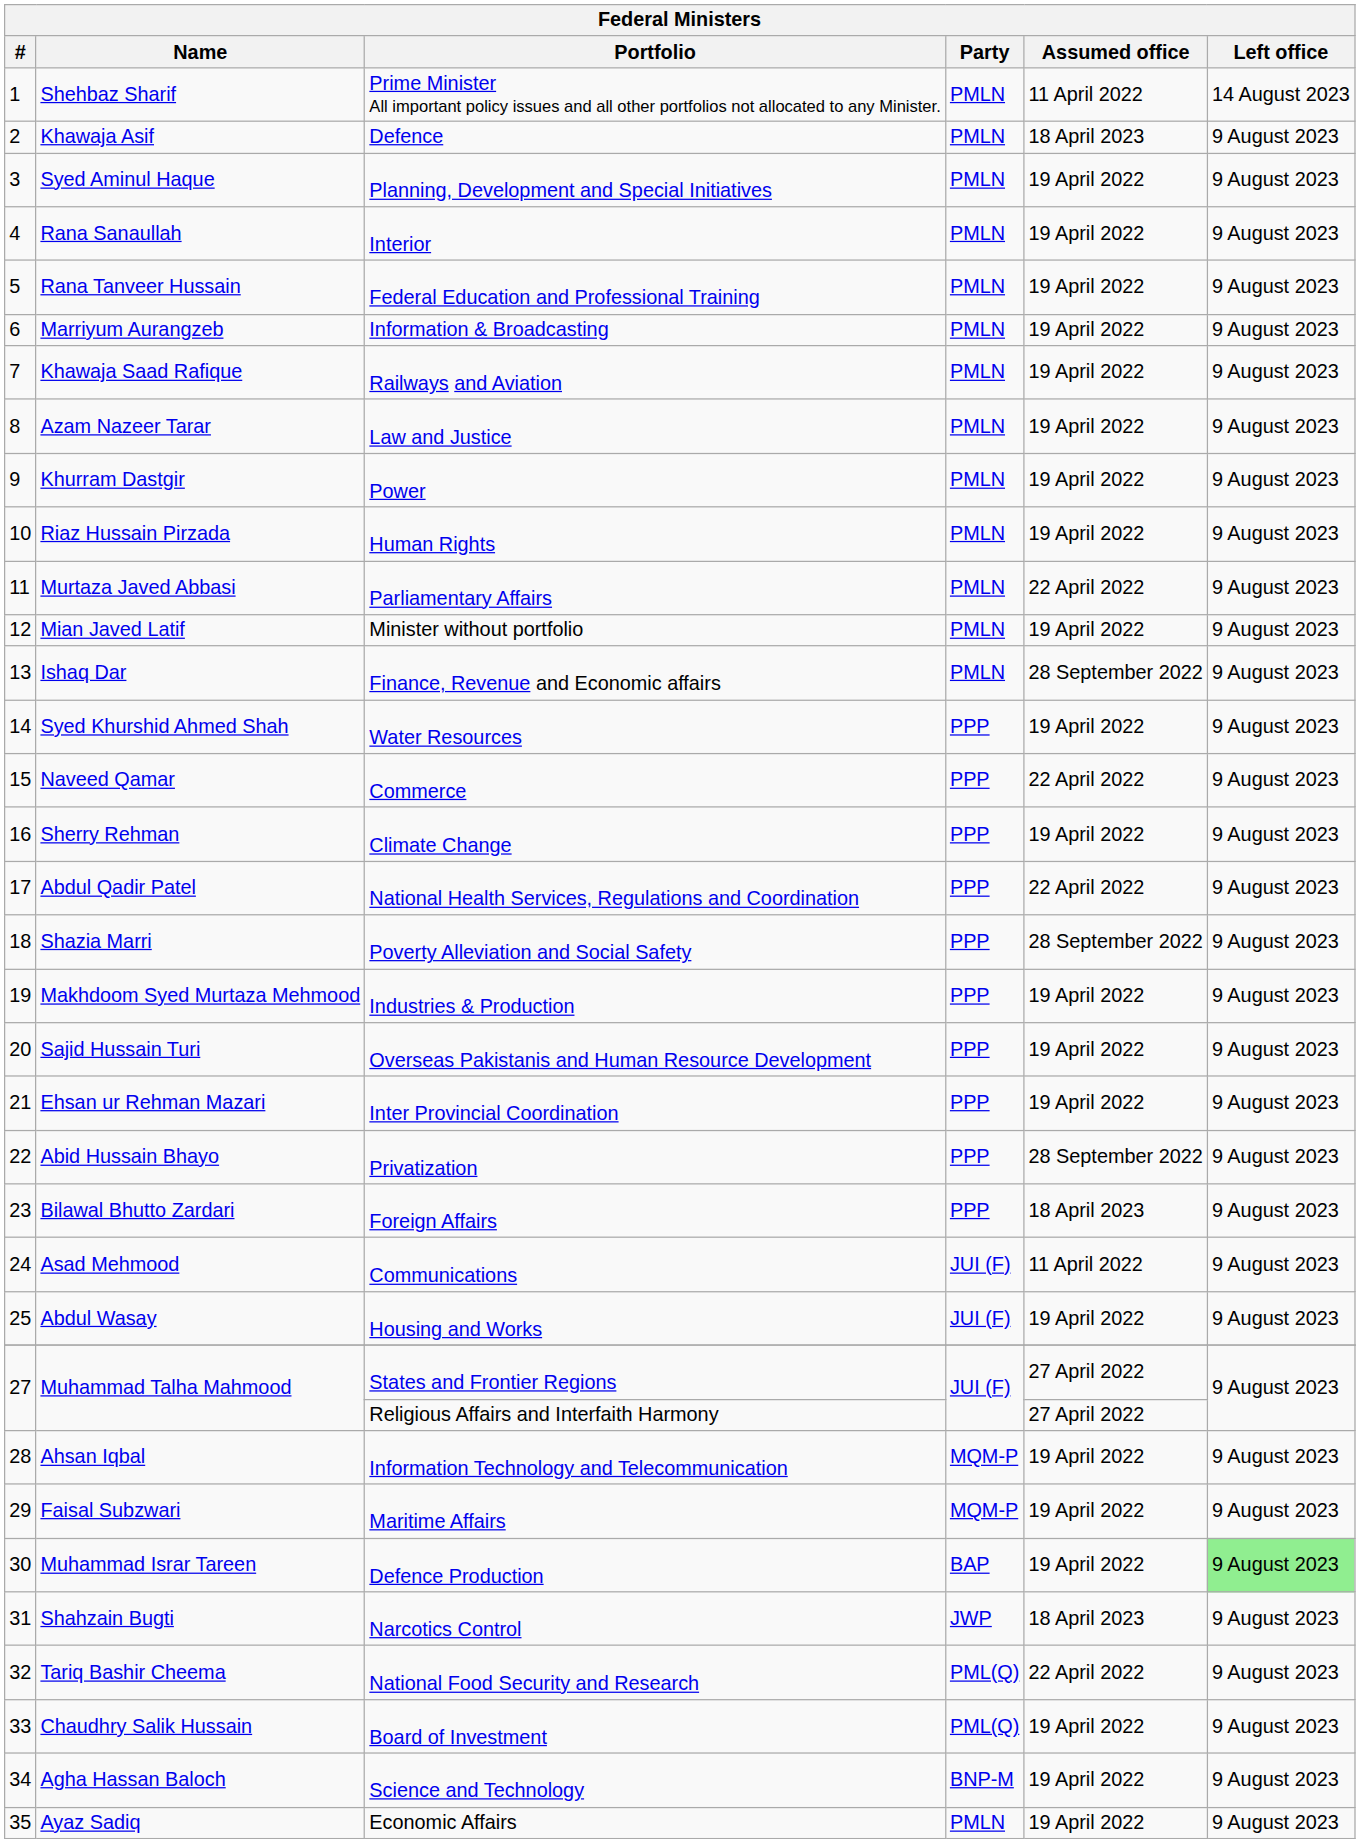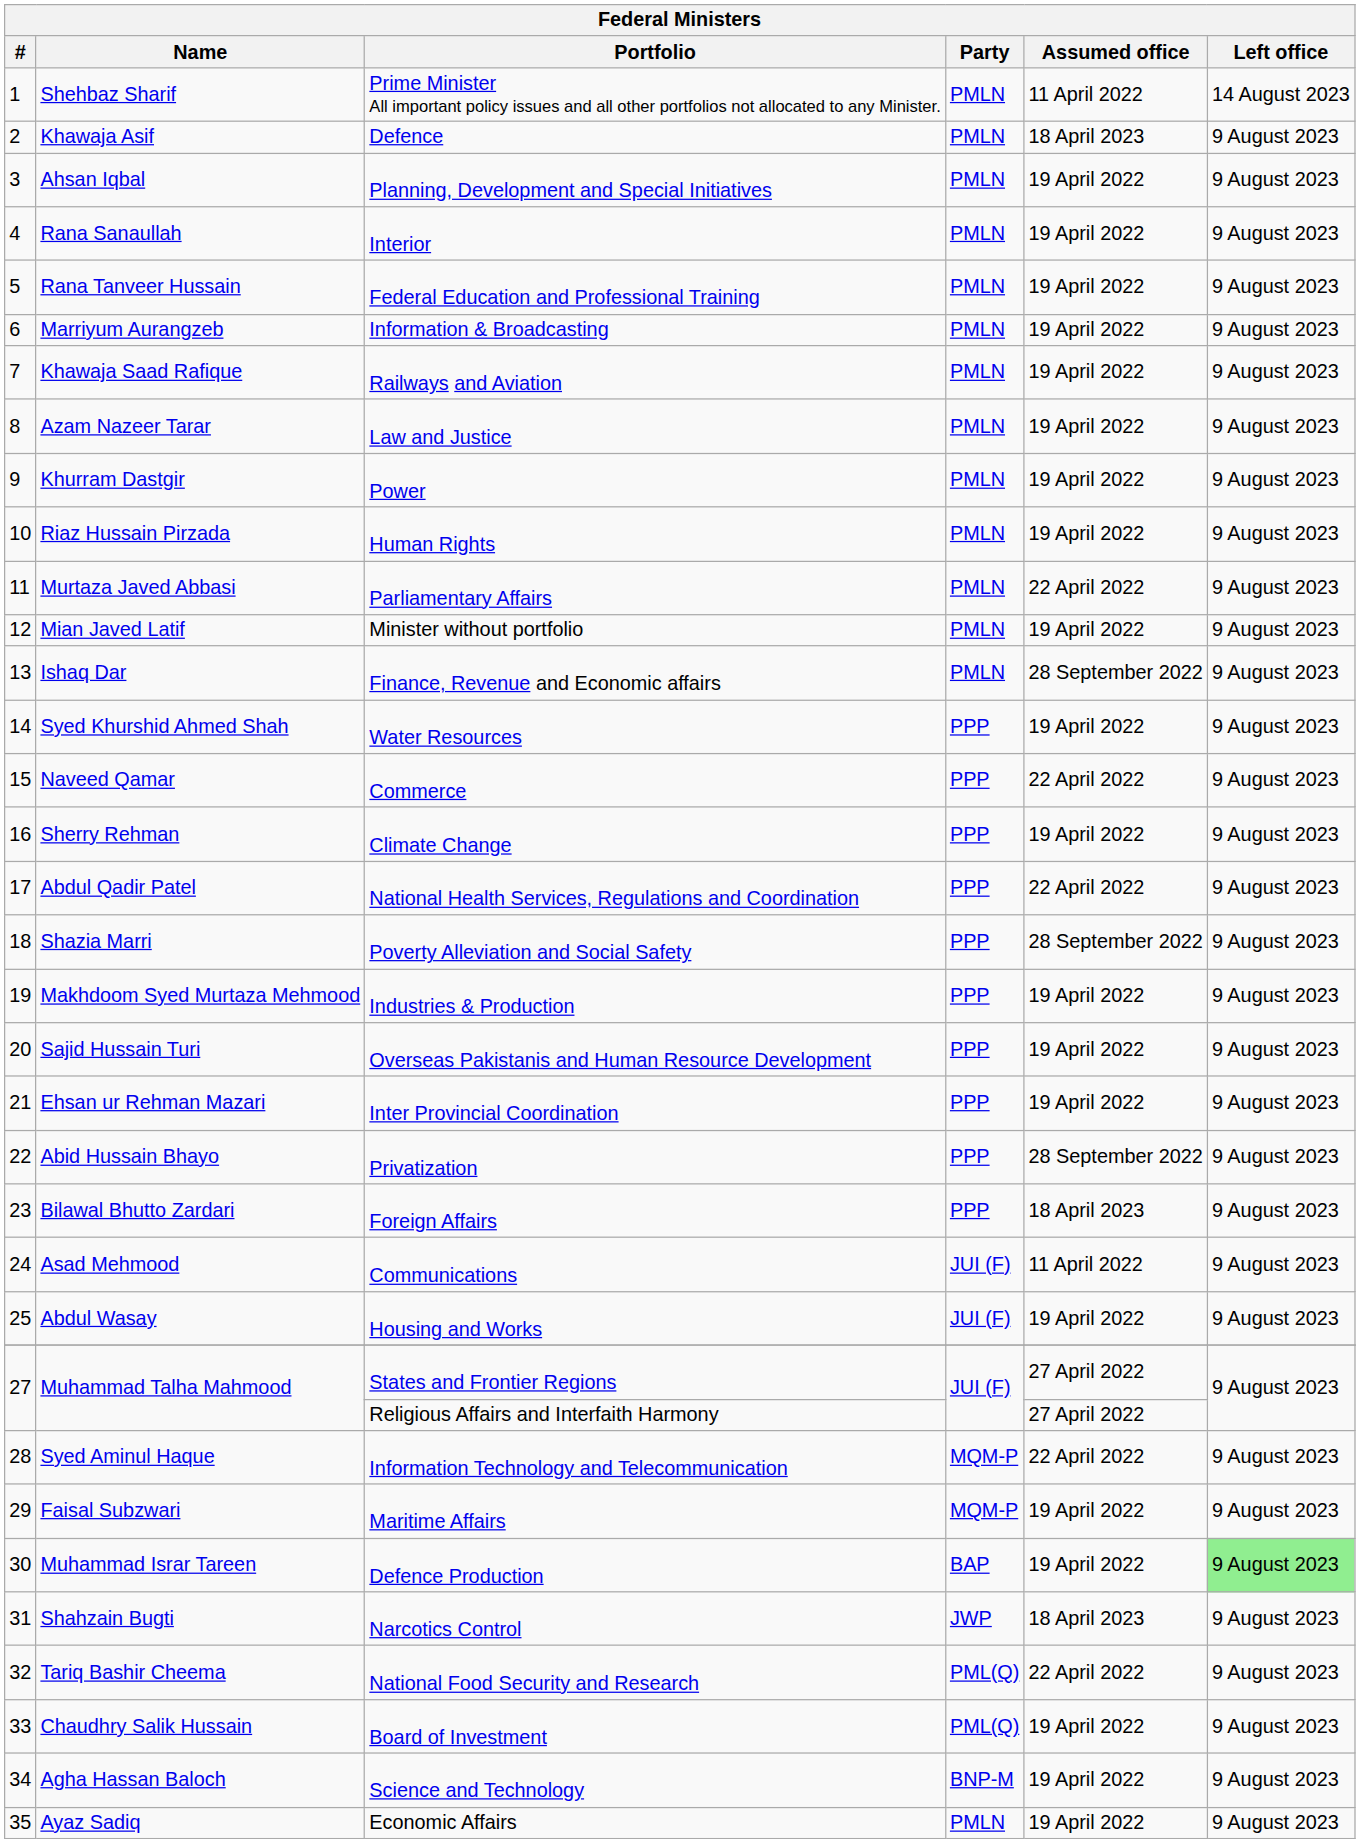 <table class="wikitable sortable">
 <tr>
 <th colspan="6">Federal Ministers</th>
 </tr>
 <tr>
 <th>#</th>
 <th>Name</th>
 <th>Portfolio</th>
 <th>Party</th>
 <th>Assumed office</th>
 <th>Left office</th>
 </tr>
 <tr>
 <td>1</td>
 <td><a href='#'>Shehbaz Sharif</a></td>
 <td style="text-align:left;"><a href='#'>Prime Minister</a><br><small>All important policy issues and all other portfolios not allocated to any Minister.</small></td>
 <td><a href='#'>PMLN</a></td>
 <td style="text-align:left;">11 April 2022</td>
 <td>14 August 2023</td>
 </tr>
 <tr>
 <td>2</td>
 <td><a href='#'>Khawaja Asif</a></td>
 <td style="text-align:left;"><a href='#'>Defence</a></td>
 <td><a href='#'>PMLN</a></td>
 <td>18 April 2023</td>
 <td>9 August 2023</td>
 </tr>
 <tr>
 <td>3</td>
-<td><a href='#'>Syed Aminul Haque</a></td>
+<td><a href='#'>Ahsan Iqbal</a></td>
 <td style="text-align:left;"><br><a href='#'>Planning, Development and Special Initiatives</a></td>
 <td><a href='#'>PMLN</a></td>
 <td style="text-align:left;">19 April 2022</td>
 <td>9 August 2023</td>
 </tr>
 <tr>
 <td>4</td>
 <td><a href='#'>Rana Sanaullah</a></td>
 <td style="text-align:left;"><br><a href='#'>Interior</a></td>
 <td><a href='#'>PMLN</a></td>
 <td style="text-align:left;">19 April 2022</td>
 <td>9 August 2023</td>
 </tr>
 <tr>
 <td>5</td>
 <td><a href='#'>Rana Tanveer Hussain</a></td>
 <td style="text-align:left;"><br><a href='#'>Federal Education and Professional Training</a></td>
 <td><a href='#'>PMLN</a></td>
 <td style="text-align:left;">19 April 2022</td>
 <td>9 August 2023</td>
 </tr>
 <tr>
 <td>6</td>
 <td><a href='#'>Marriyum Aurangzeb</a></td>
 <td style="text-align:left;"><a href='#'>Information & Broadcasting</a></td>
 <td><a href='#'>PMLN</a></td>
 <td style="text-align:left;">19 April 2022</td>
 <td>9 August 2023</td>
 </tr>
 <tr>
 <td>7</td>
 <td><a href='#'>Khawaja Saad Rafique</a></td>
 <td style="text-align:left;"><br><a href='#'>Railways</a> <a href='#'>and Aviation</a></td>
 <td><a href='#'>PMLN</a></td>
 <td style="text-align:left;">19 April 2022</td>
 <td>9 August 2023</td>
 </tr>
 <tr>
 <td>8</td>
 <td><a href='#'>Azam Nazeer Tarar</a></td>
 <td style="text-align:left;"><br><a href='#'>Law and Justice</a></td>
 <td><a href='#'>PMLN</a></td>
 <td style="text-align:left;">19 April 2022</td>
 <td>9 August 2023</td>
 </tr>
 <tr>
 <td>9</td>
 <td><a href='#'>Khurram Dastgir</a></td>
 <td style="text-align:left;"><br><a href='#'>Power</a></td>
 <td><a href='#'>PMLN</a></td>
 <td style="text-align:left;">19 April 2022</td>
 <td>9 August 2023</td>
 </tr>
 <tr>
 <td>10</td>
 <td><a href='#'>Riaz Hussain Pirzada</a></td>
 <td style="text-align:left;"><br><a href='#'>Human Rights</a></td>
 <td><a href='#'>PMLN</a></td>
 <td style="text-align:left;">19 April 2022</td>
 <td>9 August 2023</td>
 </tr>
 <tr>
 <td>11</td>
 <td><a href='#'>Murtaza Javed Abbasi</a></td>
 <td style="text-align:left;"><br><a href='#'>Parliamentary Affairs</a></td>
 <td><a href='#'>PMLN</a></td>
 <td style="text-align:left;">22 April 2022</td>
 <td>9 August 2023</td>
 </tr>
 <tr>
 <td>12</td>
 <td><a href='#'>Mian Javed Latif</a></td>
 <td style="text-align:left;">Minister without portfolio</td>
 <td><a href='#'>PMLN</a></td>
 <td style="text-align:left;">19 April 2022</td>
 <td>9 August 2023</td>
 </tr>
 <tr>
 <td>13</td>
 <td><a href='#'>Ishaq Dar</a></td>
 <td style="text-align:left;"><br><a href='#'>Finance, Revenue</a> and Economic affairs</td>
 <td><a href='#'>PMLN</a></td>
 <td style="text-align:left;">28 September 2022</td>
 <td>9 August 2023</td>
 </tr>
 <tr>
 <td>14</td>
 <td><a href='#'>Syed Khurshid Ahmed Shah</a></td>
 <td style="text-align:left;"><br><a href='#'>Water Resources</a></td>
 <td><a href='#'>PPP</a></td>
 <td style="text-align:left;">19 April 2022</td>
 <td>9 August 2023</td>
 </tr>
 <tr>
 <td>15</td>
 <td><a href='#'>Naveed Qamar</a></td>
 <td style="text-align:left;"><br><a href='#'>Commerce</a></td>
 <td><a href='#'>PPP</a></td>
 <td style="text-align:left;">22 April 2022</td>
 <td>9 August 2023</td>
 </tr>
 <tr>
 <td>16</td>
 <td><a href='#'>Sherry Rehman</a></td>
 <td style="text-align:left;"><br><a href='#'>Climate Change</a></td>
 <td><a href='#'>PPP</a></td>
 <td style="text-align:left;">19 April 2022</td>
 <td>9 August 2023</td>
 </tr>
 <tr>
 <td>17</td>
 <td><a href='#'>Abdul Qadir Patel</a></td>
 <td style="text-align:left;"><br><a href='#'>National Health Services, Regulations and Coordination</a></td>
 <td><a href='#'>PPP</a></td>
 <td style="text-align:left;">22 April 2022</td>
 <td>9 August 2023</td>
 </tr>
 <tr>
 <td>18</td>
 <td><a href='#'>Shazia Marri</a></td>
 <td style="text-align:left;"><br><a href='#'>Poverty Alleviation and Social Safety</a></td>
 <td><a href='#'>PPP</a></td>
 <td style="text-align:left;">28 September 2022</td>
 <td>9 August 2023</td>
 </tr>
 <tr>
 <td>19</td>
 <td><a href='#'>Makhdoom Syed Murtaza Mehmood</a></td>
 <td style="text-align:left;"><br><a href='#'>Industries & Production</a></td>
 <td><a href='#'>PPP</a></td>
 <td style="text-align:left;">19 April 2022</td>
 <td>9 August 2023</td>
 </tr>
 <tr>
 <td>20</td>
 <td><a href='#'>Sajid Hussain Turi</a></td>
 <td style="text-align:left;"><br><a href='#'>Overseas Pakistanis and Human Resource Development</a></td>
 <td><a href='#'>PPP</a></td>
 <td style="text-align:left;">19 April 2022</td>
 <td>9 August 2023</td>
 </tr>
 <tr>
 <td>21</td>
 <td><a href='#'>Ehsan ur Rehman Mazari</a></td>
 <td style="text-align:left;"><br><a href='#'>Inter Provincial Coordination</a></td>
 <td><a href='#'>PPP</a></td>
 <td style="text-align:left;">19 April 2022</td>
 <td>9 August 2023</td>
 </tr>
 <tr>
 <td>22</td>
 <td><a href='#'>Abid Hussain Bhayo</a></td>
 <td style="text-align:left;"><br><a href='#'>Privatization</a></td>
 <td><a href='#'>PPP</a></td>
 <td style="text-align:left;">28 September 2022</td>
 <td>9 August 2023</td>
 </tr>
 <tr>
 <td>23</td>
 <td><a href='#'>Bilawal Bhutto Zardari</a></td>
 <td style="text-align:left;"><br><a href='#'>Foreign Affairs</a></td>
 <td><a href='#'>PPP</a></td>
 <td>18 April 2023</td>
 <td>9 August 2023</td>
 </tr>
 <tr>
 <td>24</td>
 <td><a href='#'>Asad Mehmood</a></td>
 <td style="text-align:left;"><br><a href='#'>Communications</a></td>
 <td><a href='#'>JUI (F)</a></td>
 <td style="text-align:left;">11 April 2022</td>
 <td>9 August 2023</td>
 </tr>
 <tr>
 <td>25</td>
 <td><a href='#'>Abdul Wasay</a></td>
 <td style="text-align:left;"><br><a href='#'>Housing and Works</a></td>
 <td><a href='#'>JUI (F)</a></td>
 <td style="text-align:left;">19 April 2022</td>
 <td>9 August 2023</td>
 </tr>
 <tr>
 </tr>
 <tr>
 <td rowspan="2">27</td>
 <td rowspan="2"><a href='#'>Muhammad Talha Mahmood</a></td>
 <td style="text-align:left;"><br><a href='#'>States and Frontier Regions</a></td>
 <td rowspan="2"><a href='#'>JUI (F)</a></td>
 <td style="text-align:left;">27 April 2022</td>
 <td rowspan="2">9 August 2023</td>
 </tr>
 <tr>
 <td>Religious Affairs and Interfaith Harmony</td>
 <td style="text-align:left;">27 April 2022</td>
 </tr>
 <tr>
 <td>28</td>
-<td><a href='#'>Ahsan Iqbal</a></td>
+<td><a href='#'>Syed Aminul Haque</a></td>
 <td style="text-align:left;"><br><a href='#'>Information Technology and Telecommunication</a></td>
 <td><a href='#'>MQM-P</a></td>
-<td style="text-align:left;">19 April 2022</td>
+<td style="text-align:left;">22 April 2022</td>
 <td>9 August 2023</td>
 </tr>
 <tr>
 <td>29</td>
 <td><a href='#'>Faisal Subzwari</a></td>
 <td style="text-align:left;"><br><a href='#'>Maritime Affairs</a></td>
 <td><a href='#'>MQM-P</a></td>
 <td style="text-align:left;">19 April 2022</td>
 <td>9 August 2023</td>
 </tr>
 <tr>
 <td>30</td>
 <td><a href='#'>Muhammad Israr Tareen</a></td>
 <td style="text-align:left;"><br><a href='#'>Defence Production</a></td>
 <td><a href='#'>BAP</a></td>
 <td style="text-align:left;">19 April 2022</td>
 <td style="background: lightgreen;">9 August 2023</td>
 </tr>
 <tr>
 <td>31</td>
 <td><a href='#'>Shahzain Bugti</a></td>
 <td style="text-align:left;"><br><a href='#'>Narcotics Control</a></td>
 <td><a href='#'>JWP</a></td>
 <td>18 April 2023</td>
 <td>9 August 2023</td>
 </tr>
 <tr>
 <td>32</td>
 <td><a href='#'>Tariq Bashir Cheema</a></td>
 <td style="text-align:left;"><br><a href='#'>National Food Security and Research</a></td>
 <td><a href='#'>PML(Q)</a></td>
 <td style="text-align:left;">22 April 2022</td>
 <td>9 August 2023</td>
 </tr>
 <tr chairman board of investment>
 <td>33</td>
 <td><a href='#'>Chaudhry Salik Hussain</a></td>
 <td style="text-align:left;"><br><a href='#'>Board of Investment</a></td>
 <td><a href='#'>PML(Q)</a></td>
 <td style="text-align:left;">19 April 2022</td>
 <td>9 August 2023</td>
 </tr>
 <tr>
 <td>34</td>
 <td><a href='#'>Agha Hassan Baloch</a></td>
 <td style="text-align:left;"><br><a href='#'>Science and Technology</a></td>
 <td><a href='#'>BNP-M</a></td>
 <td style="text-align:left;">19 April 2022</td>
 <td>9 August 2023</td>
 </tr>
 <tr>
 <td>35</td>
 <td><a href='#'>Ayaz Sadiq</a></td>
 <td style="text-align:left;">Economic Affairs</td>
 <td><a href='#'>PMLN</a></td>
 <td style="text-align:left;">19 April 2022</td>
 <td>9 August 2023</td>
 </tr>
 </table>
